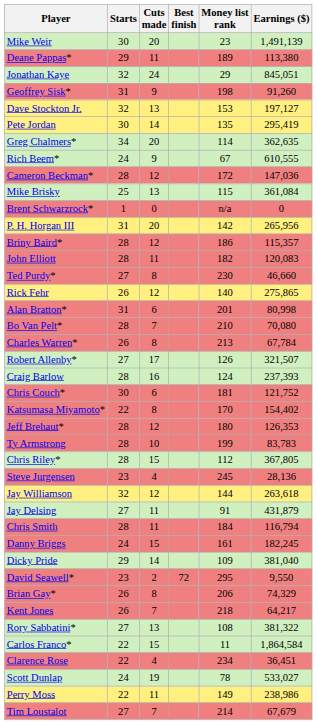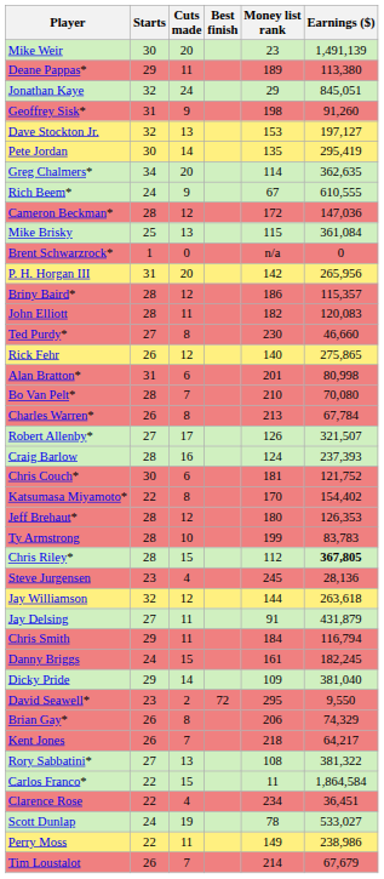 <table class="wikitable sortable" style="text-align:center">
 <tr>
 <th>Player</th>
 <th>Starts</th>
 <th>Cuts<br>made</th>
 <th>Best<br>finish</th>
 <th>Money list<br>rank</th>
 <th>Earnings ($)</th>
 </tr>
 <tr style="background:#D0F0C0;">
 <td align=left> <a href='#'>Mike Weir</a></td>
 <td>30</td>
 <td>20</td>
 <td></td>
 <td>23</td>
 <td>1,491,139</td>
 </tr>
 <tr style="background:#F08080;">
 <td align=left> <a href='#'>Deane Pappas</a>*</td>
 <td>29</td>
 <td>11</td>
 <td></td>
 <td>189</td>
 <td>113,380</td>
 </tr>
 <tr style="background:#D0F0C0;">
 <td align=left> <a href='#'>Jonathan Kaye</a></td>
 <td>32</td>
 <td>24</td>
 <td></td>
 <td>29</td>
 <td>845,051</td>
 </tr>
 <tr style="background:#F08080;">
 <td align=left> <a href='#'>Geoffrey Sisk</a>*</td>
 <td>31</td>
 <td>9</td>
 <td></td>
 <td>198</td>
 <td>91,260</td>
 </tr>
 <tr style="background:#FFF080;">
 <td align=left> <a href='#'>Dave Stockton Jr.</a></td>
 <td>32</td>
 <td>13</td>
 <td></td>
 <td>153</td>
 <td>197,127</td>
 </tr>
 <tr style="background:#FFF080;">
 <td align=left> <a href='#'>Pete Jordan</a></td>
 <td>30</td>
 <td>14</td>
 <td></td>
 <td>135</td>
 <td>295,419</td>
 </tr>
 <tr style="background:#D0F0C0;">
 <td align=left> <a href='#'>Greg Chalmers</a>*</td>
 <td>34</td>
 <td>20</td>
 <td></td>
 <td>114</td>
 <td>362,635</td>
 </tr>
 <tr style="background:#D0F0C0;">
 <td align=left> <a href='#'>Rich Beem</a>*</td>
 <td>24</td>
 <td>9</td>
 <td></td>
 <td>67</td>
 <td>610,555</td>
 </tr>
 <tr style="background:#F08080;">
 <td align=left> <a href='#'>Cameron Beckman</a>*</td>
 <td>28</td>
 <td>12</td>
 <td></td>
 <td>172</td>
 <td>147,036</td>
 </tr>
 <tr style="background:#D0F0C0;">
 <td align=left> <a href='#'>Mike Brisky</a></td>
 <td>25</td>
 <td>13</td>
 <td></td>
 <td>115</td>
 <td>361,084</td>
 </tr>
 <tr style="background:#F08080;">
 <td align=left> <a href='#'>Brent Schwarzrock</a>*</td>
 <td>1</td>
 <td>0</td>
 <td></td>
 <td>n/a</td>
 <td>0</td>
 </tr>
 <tr style="background:#FFF080;">
 <td align=left> <a href='#'>P. H. Horgan III</a></td>
 <td>31</td>
 <td>20</td>
 <td></td>
 <td>142</td>
 <td>265,956</td>
 </tr>
 <tr style="background:#F08080;">
 <td align=left> <a href='#'>Briny Baird</a>*</td>
 <td>28</td>
 <td>12</td>
 <td></td>
 <td>186</td>
 <td>115,357</td>
 </tr>
 <tr style="background:#F08080;">
 <td align=left> <a href='#'>John Elliott</a></td>
 <td>28</td>
 <td>11</td>
 <td></td>
 <td>182</td>
 <td>120,083</td>
 </tr>
 <tr style="background:#F08080;">
 <td align=left> <a href='#'>Ted Purdy</a>*</td>
 <td>27</td>
 <td>8</td>
 <td></td>
 <td>230</td>
 <td>46,660</td>
 </tr>
 <tr style="background:#FFF080;">
 <td align=left> <a href='#'>Rick Fehr</a></td>
 <td>26</td>
 <td>12</td>
 <td></td>
 <td>140</td>
 <td>275,865</td>
 </tr>
 <tr style="background:#F08080;">
 <td align=left> <a href='#'>Alan Bratton</a>*</td>
 <td>31</td>
 <td>6</td>
 <td></td>
 <td>201</td>
 <td>80,998</td>
 </tr>
 <tr style="background:#F08080;">
 <td align=left> <a href='#'>Bo Van Pelt</a>*</td>
 <td>28</td>
 <td>7</td>
 <td></td>
 <td>210</td>
 <td>70,080</td>
 </tr>
 <tr style="background:#F08080;">
 <td align=left> <a href='#'>Charles Warren</a>*</td>
 <td>26</td>
 <td>8</td>
 <td></td>
 <td>213</td>
 <td>67,784</td>
 </tr>
 <tr style="background:#D0F0C0;">
 <td align=left> <a href='#'>Robert Allenby</a>*</td>
 <td>27</td>
 <td>17</td>
 <td></td>
 <td>126</td>
 <td>321,507</td>
 </tr>
 <tr style="background:#D0F0C0;">
 <td align=left> <a href='#'>Craig Barlow</a></td>
 <td>28</td>
 <td>16</td>
 <td></td>
 <td>124</td>
 <td>237,393</td>
 </tr>
 <tr style="background:#F08080;">
 <td align=left> <a href='#'>Chris Couch</a>*</td>
 <td>30</td>
 <td>6</td>
 <td></td>
 <td>181</td>
 <td>121,752</td>
 </tr>
 <tr style="background:#F08080;">
 <td align=left> <a href='#'>Katsumasa Miyamoto</a>*</td>
 <td>22</td>
 <td>8</td>
 <td></td>
 <td>170</td>
 <td>154,402</td>
 </tr>
 <tr style="background:#F08080;">
 <td align=left> <a href='#'>Jeff Brehaut</a>*</td>
 <td>28</td>
 <td>12</td>
 <td></td>
 <td>180</td>
 <td>126,353</td>
 </tr>
 <tr style="background:#F08080;">
 <td align=left> <a href='#'>Ty Armstrong</a></td>
 <td>28</td>
 <td>10</td>
 <td></td>
 <td>199</td>
 <td>83,783</td>
 </tr>
 <tr style="background:#D0F0C0;">
 <td align=left> <a href='#'>Chris Riley</a>*</td>
 <td>28</td>
 <td>15</td>
 <td></td>
 <td>112</td>
-<td>367,805</td>
+<td><strong>367,805</strong></td>
 </tr>
 <tr style="background:#F08080;">
 <td align=left> <a href='#'>Steve Jurgensen</a></td>
 <td>23</td>
 <td>4</td>
 <td></td>
 <td>245</td>
 <td>28,136</td>
 </tr>
 <tr style="background:#FFF080;">
 <td align=left> <a href='#'>Jay Williamson</a></td>
 <td>32</td>
 <td>12</td>
 <td></td>
 <td>144</td>
 <td>263,618</td>
 </tr>
 <tr style="background:#D0F0C0;">
 <td align=left> <a href='#'>Jay Delsing</a></td>
 <td>27</td>
 <td>11</td>
 <td></td>
 <td>91</td>
 <td>431,879</td>
 </tr>
 <tr style="background:#F08080;">
 <td align=left> <a href='#'>Chris Smith</a></td>
-<td>28</td>
+<td>29</td>
 <td>11</td>
 <td></td>
 <td>184</td>
 <td>116,794</td>
 </tr>
 <tr style="background:#F08080;">
 <td align=left> <a href='#'>Danny Briggs</a></td>
 <td>24</td>
 <td>15</td>
 <td></td>
 <td>161</td>
 <td>182,245</td>
 </tr>
 <tr style="background:#D0F0C0;">
 <td align=left> <a href='#'>Dicky Pride</a></td>
 <td>29</td>
 <td>14</td>
 <td></td>
 <td>109</td>
 <td>381,040</td>
 </tr>
 <tr style="background:#F08080;">
 <td align=left> <a href='#'>David Seawell</a>*</td>
 <td>23</td>
 <td>2</td>
 <td>72</td>
 <td>295</td>
 <td>9,550</td>
 </tr>
 <tr style="background:#F08080;">
 <td align=left> <a href='#'>Brian Gay</a>*</td>
 <td>26</td>
 <td>8</td>
 <td></td>
 <td>206</td>
 <td>74,329</td>
 </tr>
 <tr style="background:#F08080;">
 <td align=left> <a href='#'>Kent Jones</a></td>
 <td>26</td>
 <td>7</td>
 <td></td>
 <td>218</td>
 <td>64,217</td>
 </tr>
 <tr style="background:#D0F0C0;">
 <td align=left> <a href='#'>Rory Sabbatini</a>*</td>
 <td>27</td>
 <td>13</td>
 <td></td>
 <td>108</td>
 <td>381,322</td>
 </tr>
 <tr style="background:#D0F0C0;">
 <td align=left> <a href='#'>Carlos Franco</a>*</td>
 <td>22</td>
 <td>15</td>
 <td></td>
 <td>11</td>
 <td>1,864,584</td>
 </tr>
 <tr style="background:#F08080;">
 <td align=left> <a href='#'>Clarence Rose</a></td>
 <td>22</td>
 <td>4</td>
 <td></td>
 <td>234</td>
 <td>36,451</td>
 </tr>
 <tr style="background:#D0F0C0;">
 <td align=left> <a href='#'>Scott Dunlap</a></td>
 <td>24</td>
 <td>19</td>
 <td></td>
 <td>78</td>
 <td>533,027</td>
 </tr>
 <tr style="background:#FFF080;">
 <td align=left> <a href='#'>Perry Moss</a></td>
 <td>22</td>
 <td>11</td>
 <td></td>
 <td>149</td>
 <td>238,986</td>
 </tr>
 <tr style="background:#F08080;">
 <td align=left> <a href='#'>Tim Loustalot</a></td>
-<td>27</td>
+<td>26</td>
 <td>7</td>
 <td></td>
 <td>214</td>
 <td>67,679</td>
 </tr>
 </table>
